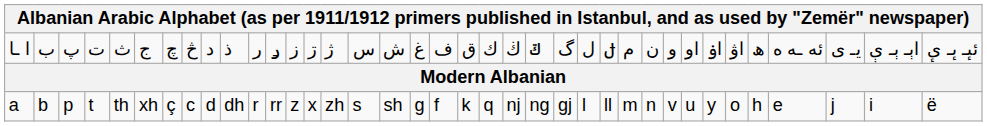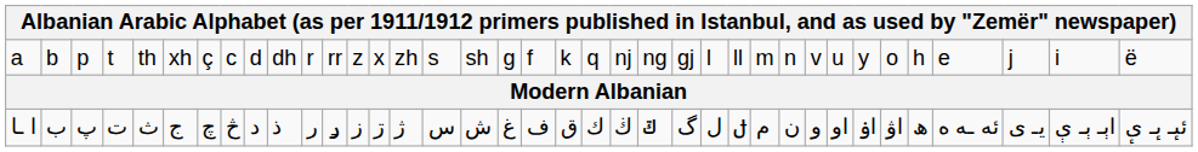 <table class="wikitable">
 <tr>
 <th colspan="37">Albanian Arabic Alphabet (as per 1911/1912 primers published in Istanbul, and as used by "Zemër" newspaper)</th>
+</tr>
+<tr>
+<td>a</td>
+<td>b</td>
+<td>p</td>
+<td>t</td>
+<td>th</td>
+<td>xh</td>
+<td>ç</td>
+<td>c</td>
+<td>d</td>
+<td>dh</td>
+<td>r</td>
+<td>rr</td>
+<td>z</td>
+<td>x</td>
+<td>zh</td>
+<td>s</td>
+<td>sh</td>
+<td>g</td>
+<td>f</td>
+<td>k</td>
+<td>q</td>
+<td>nj</td>
+<td>ng</td>
+<td>gj</td>
+<td>l</td>
+<td>ll</td>
+<td>m</td>
+<td>n</td>
+<td>v</td>
+<td>u</td>
+<td>y</td>
+<td>o</td>
+<td>h</td>
+<td>e</td>
+<td>j</td>
+<td>i</td>
+<td>ë</td>
+</tr>
+<tr>
+<th colspan="37">Modern Albanian</th>
 </tr>
 <tr>
 <td>ا ـا</td>
 <td>ب</td>
 <td>پ</td>
 <td>ت</td>
 <td>ث</td>
 <td>ج</td>
 <td>چ</td>
 <td>څ</td>
 <td>د</td>
 <td>ذ</td>
 <td>ر</td>
 <td>ݛ</td>
 <td>ز</td>
 <td>ڗ</td>
 <td>ژ</td>
 <td>س</td>
 <td>ش</td>
 <td>غ</td>
 <td>ف</td>
 <td>ق</td>
 <td>ك</td>
 <td>ڬ</td>
 <td>ݿ</td>
 <td>گ</td>
 <td>ل</td>
 <td>ݪ</td>
 <td>م</td>
 <td>ن</td>
 <td>و</td>
 <td>او</td>
 <td>اۏ</td>
 <td>اۋ</td>
 <td>ھ</td>
 <td>ئە ـە ە</td>
 <td>یـ ی</td>
 <td>اېـ ېـ ې</td>
 <td>ئىٕـ ىٕـ ىٕ</td>
 </tr>
-<tr>
-<th colspan="37">Modern Albanian</th>
-</tr>
-<tr>
-<td>a</td>
-<td>b</td>
-<td>p</td>
-<td>t</td>
-<td>th</td>
-<td>xh</td>
-<td>ç</td>
-<td>c</td>
-<td>d</td>
-<td>dh</td>
-<td>r</td>
-<td>rr</td>
-<td>z</td>
-<td>x</td>
-<td>zh</td>
-<td>s</td>
-<td>sh</td>
-<td>g</td>
-<td>f</td>
-<td>k</td>
-<td>q</td>
-<td>nj</td>
-<td>ng</td>
-<td>gj</td>
-<td>l</td>
-<td>ll</td>
-<td>m</td>
-<td>n</td>
-<td>v</td>
-<td>u</td>
-<td>y</td>
-<td>o</td>
-<td>h</td>
-<td>e</td>
-<td>j</td>
-<td>i</td>
-<td>ë</td>
-</tr>
 </table>
